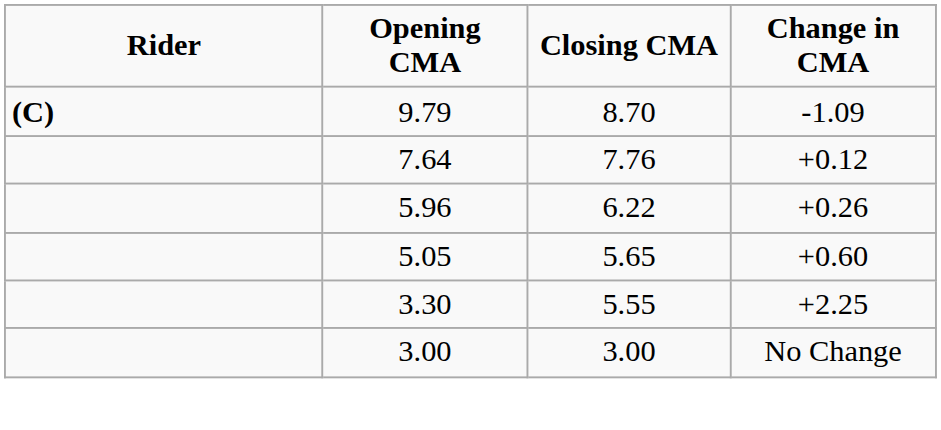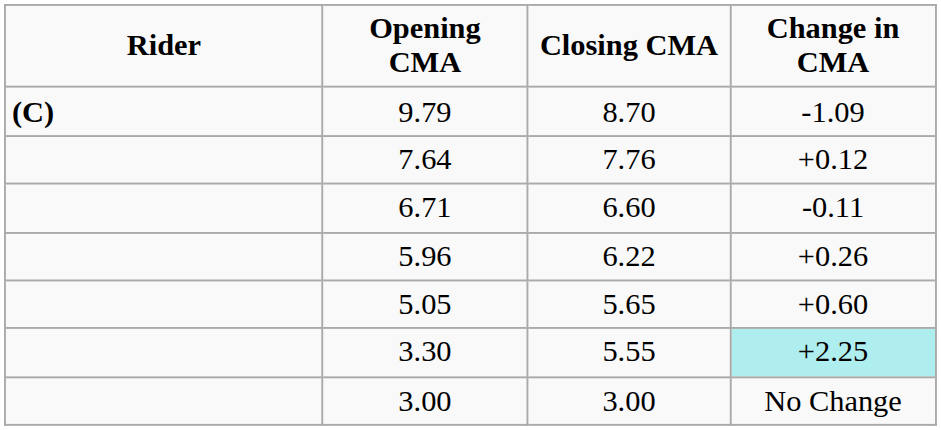 <table class="wikitable">
 <tr align=center>
 <td width=160px><strong>Rider</strong></td>
 <td width=100px><strong>Opening CMA</strong></td>
 <td width=100px><strong>Closing CMA</strong></td>
 <td width=100px><strong>Change in CMA</strong></td>
 </tr>
 <tr align=center>
 <td align=left> <strong>(C)</strong></td>
 <td>9.79</td>
 <td>8.70</td>
 <td>-1.09</td>
 </tr>
 <tr align=center>
 <td align=left></td>
 <td>7.64</td>
 <td>7.76</td>
 <td>+0.12</td>
 </tr>
 <tr align=center>
 <td align=left></td>
+<td>6.71</td>
+<td>6.60</td>
+<td>-0.11</td>
+</tr>
+<tr align=center>
+<td align=left></td>
 <td>5.96</td>
 <td>6.22</td>
 <td>+0.26</td>
 </tr>
 <tr align=center>
 <td align=left></td>
 <td>5.05</td>
 <td>5.65</td>
 <td>+0.60</td>
 </tr>
 <tr align=center>
 <td align=left></td>
 <td>3.30</td>
 <td>5.55</td>
-<td>+2.25</td>
+<td style="background: paleturquoise;">+2.25</td>
 </tr>
 <tr align=center>
 <td align=left></td>
 <td>3.00</td>
 <td>3.00</td>
 <td>No Change</td>
 </tr>
 </table>
